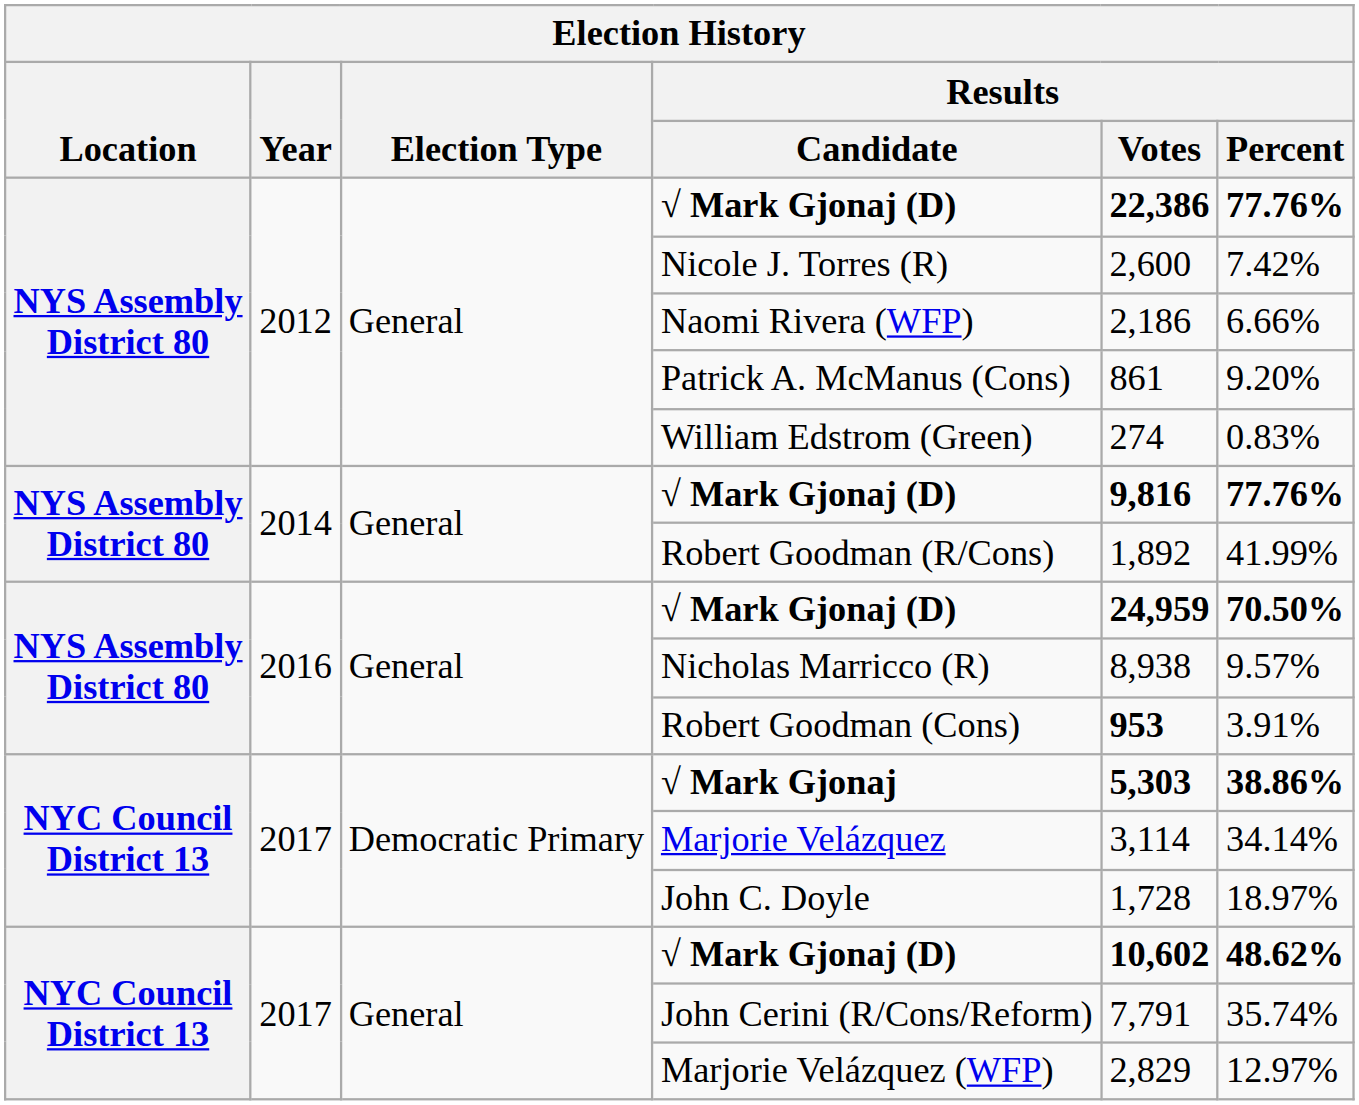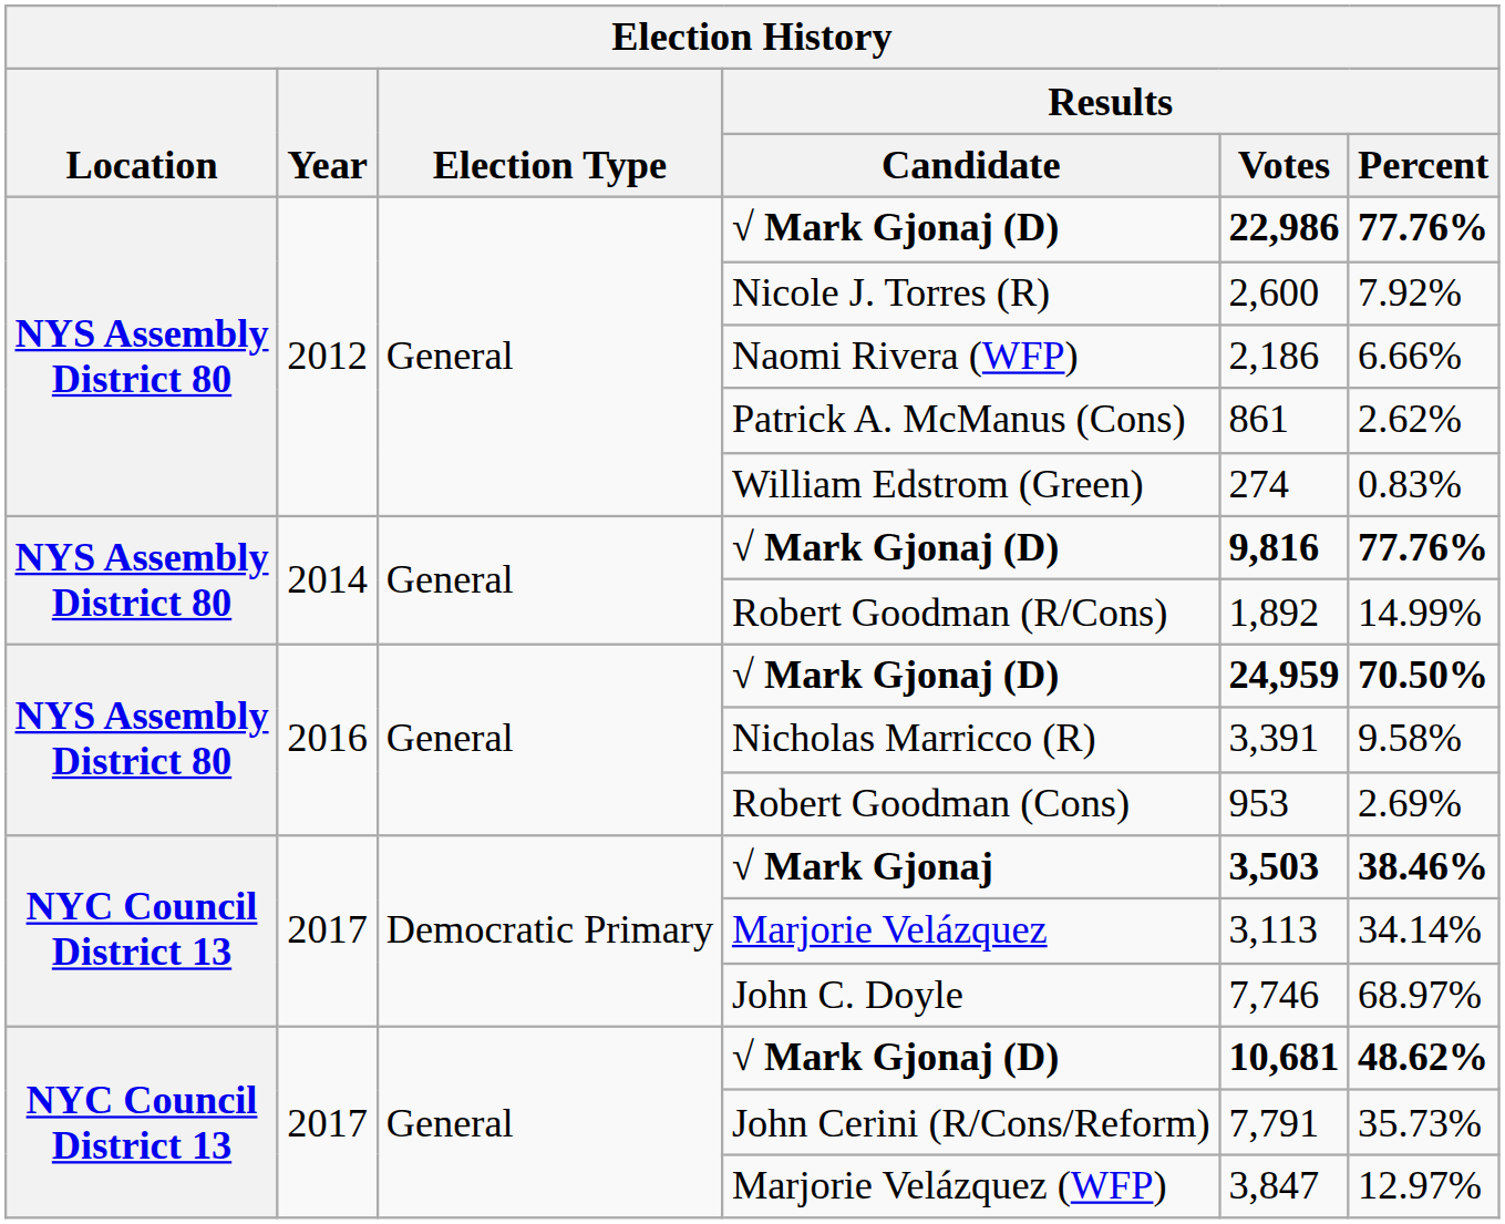 <table class="wikitable collapsible">
 <tr valign=bottom>
 <th colspan=6>Election History</th>
 </tr>
 <tr valign=bottom>
 <th rowspan=2>Location</th>
 <th rowspan=2>Year</th>
 <th rowspan=2>Election Type</th>
 <th colspan="3">Results</th>
 </tr>
 <tr valign=bottom>
 <th>Candidate</th>
 <th>Votes</th>
 <th>Percent</th>
 </tr>
 <tr>
 <th rowspan=5><a href='#'>NYS Assembly<br>District 80</a></th>
 <td rowspan=5>2012</td>
 <td rowspan=5 >General</td>
 <td><strong>√ Mark Gjonaj (D)</strong></td>
-<td><strong>22,386</strong></td>
+<td><strong>22,986</strong></td>
 <td><strong>77.76%</strong></td>
 </tr>
 <tr>
 <td>Nicole J. Torres (R)</td>
 <td>2,600</td>
-<td>7.42% <br></td>
+<td>7.92% <br></td>
 </tr>
 <tr>
 <td>Naomi Rivera (<a href='#'>WFP</a>)</td>
 <td>2,186</td>
 <td>6.66% <br></td>
 </tr>
 <tr>
 <td>Patrick A. McManus (Cons)</td>
 <td>861</td>
-<td>9.20% <br></td>
+<td>2.62% <br></td>
 </tr>
 <tr>
 <td>William Edstrom (Green)</td>
 <td>274</td>
 <td>0.83%</td>
 </tr>
 <tr>
 <th rowspan=2><a href='#'>NYS Assembly<br>District 80</a></th>
 <td rowspan=2>2014</td>
 <td rowspan=2 >General</td>
 <td><strong>√ Mark Gjonaj (D)</strong></td>
 <td><strong>9,816</strong></td>
 <td><strong>77.76%</strong></td>
 </tr>
 <tr>
 <td>Robert Goodman (R/Cons)</td>
 <td>1,892</td>
-<td>41.99%</td>
+<td>14.99%</td>
 </tr>
 <tr>
 <th rowspan=3><a href='#'>NYS Assembly<br>District 80</a></th>
 <td rowspan=3>2016</td>
 <td rowspan=3 >General</td>
 <td><strong>√ Mark Gjonaj (D)</strong></td>
 <td><strong>24,959</strong></td>
 <td><strong>70.50%</strong></td>
 </tr>
 <tr>
 <td>Nicholas Marricco (R)</td>
-<td>8,938</td>
-<td>9.57% <br></td>
+<td>3,391</td>
+<td>9.58% <br></td>
 </tr>
 <tr>
 <td>Robert Goodman (Cons)</td>
-<td><strong>953</strong></td>
-<td>3.91%</td>
+<td>953</td>
+<td>2.69%</td>
 </tr>
 <tr>
 <th rowspan=3><a href='#'>NYC Council</a><br><a href='#'>District 13</a></th>
 <td rowspan=3>2017</td>
 <td rowspan=3 >Democratic Primary</td>
 <td><strong>√ Mark Gjonaj</strong></td>
-<td><strong>5,303</strong></td>
-<td><strong>38.86%</strong></td>
+<td><strong>3,503</strong></td>
+<td><strong>38.46%</strong></td>
 </tr>
 <tr>
 <td><a href='#'>Marjorie Velázquez</a></td>
-<td>3,114</td>
+<td>3,113</td>
 <td>34.14% <br></td>
 </tr>
 <tr>
 <td>John C. Doyle</td>
-<td>1,728</td>
-<td>18.97%</td>
+<td>7,746</td>
+<td>68.97%</td>
 </tr>
 <tr>
 <th rowspan=3><a href='#'>NYC Council</a><br><a href='#'>District 13</a></th>
 <td rowspan=3>2017</td>
 <td rowspan=3 >General</td>
 <td><strong>√ Mark Gjonaj (D)</strong></td>
-<td><strong>10,602</strong></td>
+<td><strong>10,681</strong></td>
 <td><strong>48.62%</strong></td>
 </tr>
 <tr>
 <td>John Cerini (R/Cons/Reform)</td>
 <td>7,791</td>
-<td>35.74%</td>
+<td>35.73%</td>
 </tr>
 <tr>
 <td>Marjorie Velázquez (<a href='#'>WFP</a>)</td>
-<td>2,829</td>
+<td>3,847</td>
 <td>12.97%</td>
 </tr>
 </table>
